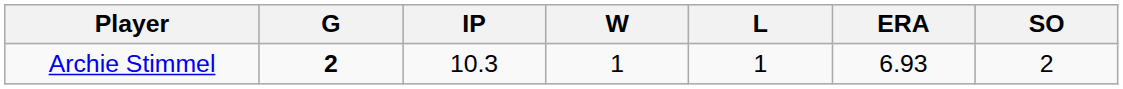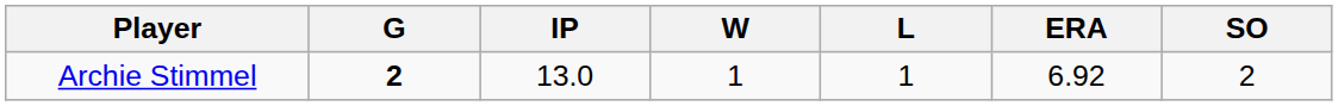 <table class="wikitable sortable">
 <tr>
 <th bgcolor="#DDDDFF" width="16%">Player</th>
 <th bgcolor="#DDDDFF" width="9%">G</th>
 <th bgcolor="#DDDDFF" width="9%">IP</th>
 <th bgcolor="#DDDDFF" width="9%">W</th>
 <th bgcolor="#DDDDFF" width="9%">L</th>
 <th bgcolor="#DDDDFF" width="9%">ERA</th>
 <th bgcolor="#DDDDFF" width="9%">SO</th>
 </tr>
 <tr align="center">
 <td><a href='#'>Archie Stimmel</a></td>
 <td><strong>2</strong></td>
-<td>10.3</td>
+<td>13.0</td>
 <td>1</td>
 <td>1</td>
-<td>6.93</td>
+<td>6.92</td>
 <td>2</td>
 </tr>
 </table>
